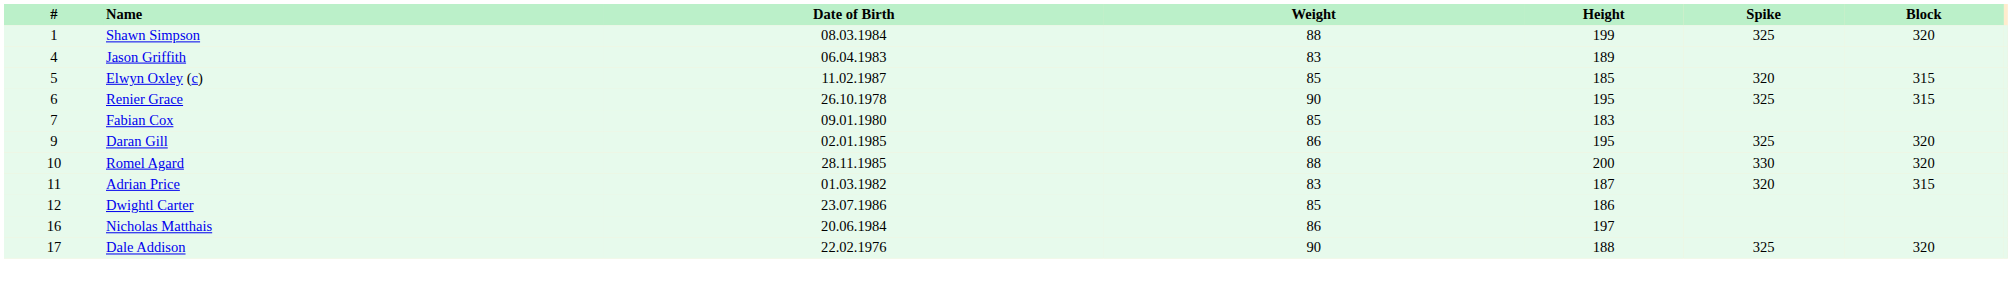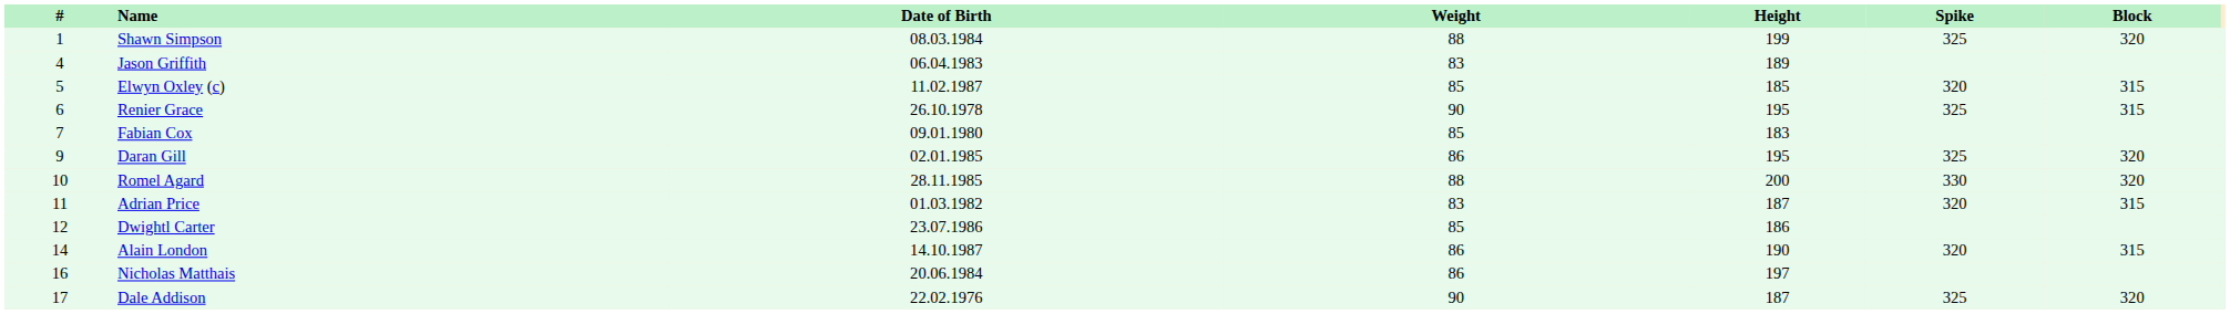 <table border=0 cellpadding=2 cellspacing=0  |- bgcolor=#FFECCE style="text-align:center; font-size:90%;" width=100%>
 <tr bgcolor=#BBF0C9>
 <th width=5%>#</th>
 <th width=25% align=left>Name</th>
 <th width=25%>Date of Birth</th>
 <th width=21%>Weight</th>
 <th width=8%>Height</th>
 <th width=8%>Spike</th>
 <th width=8%>Block</th>
 </tr>
 <tr bgcolor=#E7FAEC>
 <td>1</td>
 <td align=left><a href='#'>Shawn Simpson</a></td>
 <td>08.03.1984</td>
 <td>88</td>
 <td>199</td>
 <td>325</td>
 <td>320</td>
 <td></td>
 </tr>
 <tr bgcolor=#E7FAEC>
 <td>4</td>
 <td align=left><a href='#'>Jason Griffith</a></td>
 <td>06.04.1983</td>
 <td>83</td>
 <td>189</td>
 <td></td>
 <td></td>
 <td></td>
 </tr>
 <tr bgcolor=#E7FAEC>
 <td>5</td>
 <td align=left><a href='#'>Elwyn Oxley</a> (<a href='#'>c</a>)</td>
 <td>11.02.1987</td>
 <td>85</td>
 <td>185</td>
 <td>320</td>
 <td>315</td>
 <td></td>
 </tr>
 <tr bgcolor=#E7FAEC>
 <td>6</td>
 <td align=left><a href='#'>Renier Grace</a></td>
 <td>26.10.1978</td>
 <td>90</td>
 <td>195</td>
 <td>325</td>
 <td>315</td>
 <td></td>
 </tr>
 <tr bgcolor=#E7FAEC>
 <td>7</td>
 <td align=left><a href='#'>Fabian Cox</a></td>
 <td>09.01.1980</td>
 <td>85</td>
 <td>183</td>
 <td></td>
 <td></td>
 <td></td>
 </tr>
 <tr bgcolor=#E7FAEC>
 <td>9</td>
 <td align=left><a href='#'>Daran Gill</a></td>
 <td>02.01.1985</td>
 <td>86</td>
 <td>195</td>
 <td>325</td>
 <td>320</td>
 <td></td>
 </tr>
 <tr bgcolor=#E7FAEC>
 <td>10</td>
 <td align=left><a href='#'>Romel Agard</a></td>
 <td>28.11.1985</td>
 <td>88</td>
 <td>200</td>
 <td>330</td>
 <td>320</td>
 <td></td>
 </tr>
 <tr bgcolor=#E7FAEC>
 <td>11</td>
 <td align=left><a href='#'>Adrian Price</a></td>
 <td>01.03.1982</td>
 <td>83</td>
 <td>187</td>
 <td>320</td>
 <td>315</td>
 <td></td>
 </tr>
 <tr bgcolor=#E7FAEC>
 <td>12</td>
 <td align=left><a href='#'>Dwightl Carter</a></td>
 <td>23.07.1986</td>
 <td>85</td>
 <td>186</td>
 <td></td>
 <td></td>
 <td></td>
 </tr>
 <tr bgcolor=#E7FAEC>
+<td>14</td>
+<td align=left><a href='#'>Alain London</a></td>
+<td>14.10.1987</td>
+<td>86</td>
+<td>190</td>
+<td>320</td>
+<td>315</td>
+<td></td>
+</tr>
+<tr bgcolor=#E7FAEC>
 <td>16</td>
 <td align=left><a href='#'>Nicholas Matthais</a></td>
 <td>20.06.1984</td>
 <td>86</td>
 <td>197</td>
 <td></td>
 <td></td>
 <td></td>
 </tr>
 <tr bgcolor=#E7FAEC>
 <td>17</td>
 <td align=left><a href='#'>Dale Addison</a></td>
 <td>22.02.1976</td>
 <td>90</td>
-<td>188</td>
+<td>187</td>
 <td>325</td>
 <td>320</td>
 <td></td>
 </tr>
 </table>
